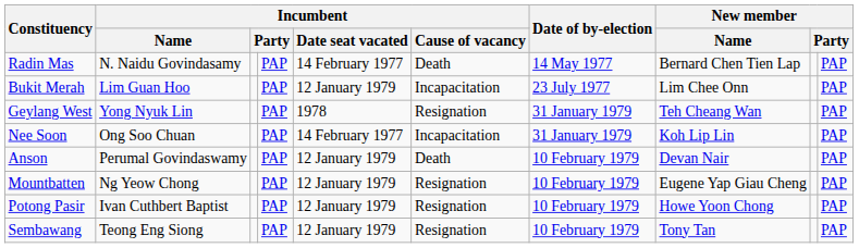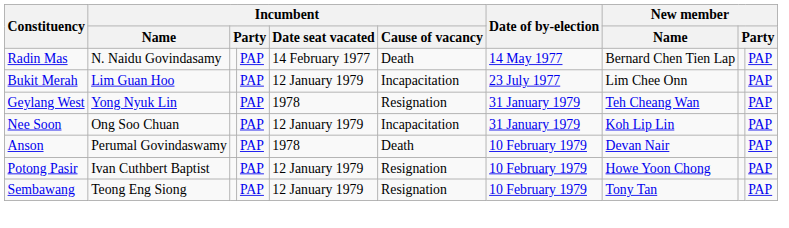 <table class="wikitable" border="1">
 <tr>
 <th rowspan="2">Constituency</th>
 <th colspan="5">Incumbent</th>
 <th rowspan="2">Date of by-election</th>
 <th colspan="3">New member</th>
 </tr>
 <tr>
 <th>Name</th>
 <th colspan="2">Party</th>
 <th>Date seat vacated</th>
 <th>Cause of vacancy</th>
 <th>Name</th>
 <th colspan="2">Party</th>
 </tr>
 <tr>
 <td><a href='#'>Radin Mas</a></td>
 <td>N. Naidu Govindasamy</td>
 <td></td>
 <td><a href='#'>PAP</a></td>
 <td>14 February 1977</td>
 <td>Death</td>
 <td><a href='#'>14 May 1977</a></td>
 <td>Bernard Chen Tien Lap</td>
 <td></td>
 <td><a href='#'>PAP</a></td>
 </tr>
 <tr>
 <td><a href='#'>Bukit Merah</a></td>
 <td><a href='#'>Lim Guan Hoo</a></td>
 <td></td>
 <td><a href='#'>PAP</a></td>
 <td>12 January 1979</td>
 <td>Incapacitation</td>
 <td><a href='#'>23 July 1977</a></td>
 <td>Lim Chee Onn</td>
 <td></td>
 <td><a href='#'>PAP</a></td>
 </tr>
 <tr>
 <td><a href='#'>Geylang West</a></td>
 <td><a href='#'>Yong Nyuk Lin</a></td>
 <td></td>
 <td><a href='#'>PAP</a></td>
 <td>1978</td>
 <td>Resignation</td>
 <td><a href='#'>31 January 1979</a></td>
 <td><a href='#'>Teh Cheang Wan</a></td>
 <td></td>
 <td><a href='#'>PAP</a></td>
 </tr>
 <tr>
 <td><a href='#'>Nee Soon</a></td>
 <td>Ong Soo Chuan</td>
 <td></td>
 <td><a href='#'>PAP</a></td>
-<td>14 February 1977</td>
+<td>12 January 1979</td>
 <td>Incapacitation</td>
 <td><a href='#'>31 January 1979</a></td>
 <td><a href='#'>Koh Lip Lin</a></td>
 <td></td>
 <td><a href='#'>PAP</a></td>
 </tr>
 <tr>
 <td><a href='#'>Anson</a></td>
 <td>Perumal Govindaswamy</td>
 <td></td>
 <td><a href='#'>PAP</a></td>
-<td>12 January 1979</td>
+<td>1978</td>
 <td>Death</td>
 <td><a href='#'>10 February 1979</a></td>
 <td><a href='#'>Devan Nair</a></td>
-<td></td>
-<td><a href='#'>PAP</a></td>
-</tr>
-<tr>
-<td><a href='#'>Mountbatten</a></td>
-<td>Ng Yeow Chong</td>
-<td></td>
-<td><a href='#'>PAP</a></td>
-<td>12 January 1979</td>
-<td>Resignation</td>
-<td><a href='#'>10 February 1979</a></td>
-<td>Eugene Yap Giau Cheng</td>
 <td></td>
 <td><a href='#'>PAP</a></td>
 </tr>
 <tr>
 <td><a href='#'>Potong Pasir</a></td>
 <td>Ivan Cuthbert Baptist</td>
 <td></td>
 <td><a href='#'>PAP</a></td>
 <td>12 January 1979</td>
 <td>Resignation</td>
 <td><a href='#'>10 February 1979</a></td>
 <td><a href='#'>Howe Yoon Chong</a></td>
 <td></td>
 <td><a href='#'>PAP</a></td>
 </tr>
 <tr>
 <td><a href='#'>Sembawang</a></td>
 <td>Teong Eng Siong</td>
 <td></td>
 <td><a href='#'>PAP</a></td>
 <td>12 January 1979</td>
 <td>Resignation</td>
 <td><a href='#'>10 February 1979</a></td>
 <td><a href='#'>Tony Tan</a></td>
 <td></td>
 <td><a href='#'>PAP</a></td>
 </tr>
 </table>
